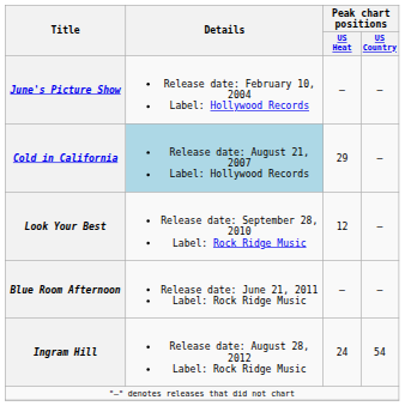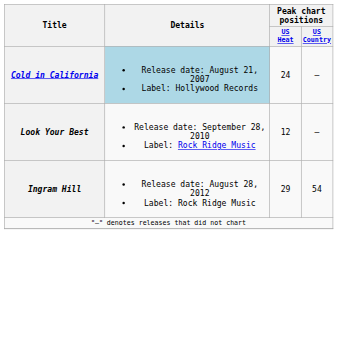 <table class="wikitable plainrowheaders" style="text-align:center;">
 <tr>
 <th rowspan="2" style="width:12em;">Title</th>
 <th rowspan="2" style="width:20em;">Details</th>
 <th colspan="2">Peak chart<br>positions</th>
 </tr>
 <tr style="font-size:smaller;">
 <th width="45"><a href='#'>US<br>Heat</a><br></th>
 <th width="45"><a href='#'>US Country</a><br></th>
 </tr>
 <tr>
-<th scope="row"><em><a href='#'>June's Picture Show</a></em></th>
-<td><br><ul><li>Release date: February 10, 2004</li><li>Label: <a href='#'>Hollywood Records</a></li></ul></td>
-<td>—</td>
-<td>—</td>
-</tr>
-<tr>
 <th scope="row"><em><a href='#'>Cold in California</a></em></th>
 <td style="background: lightblue;"><br><ul><li>Release date: August 21, 2007</li><li>Label: Hollywood Records</li></ul></td>
-<td>29</td>
+<td>24</td>
 <td>—</td>
 </tr>
 <tr>
 <th scope="row"><em>Look Your Best</em></th>
 <td><br><ul><li>Release date: September 28, 2010</li><li>Label: <a href='#'>Rock Ridge Music</a></li></ul></td>
 <td>12</td>
 <td>—</td>
 </tr>
 <tr>
-<th scope="row"><em>Blue Room Afternoon</em></th>
-<td><br><ul><li>Release date: June 21, 2011</li><li>Label: Rock Ridge Music</li></ul></td>
-<td>—</td>
-<td>—</td>
-</tr>
-<tr>
 <th scope="row"><em>Ingram Hill</em></th>
 <td><br><ul><li>Release date: August 28, 2012</li><li>Label: Rock Ridge Music</li></ul></td>
-<td>24</td>
+<td>29</td>
 <td>54</td>
 </tr>
 <tr>
 <td colspan="4" style="font-size:8pt">"—" denotes releases that did not chart</td>
 </tr>
 <tr>
 </tr>
 </table>
